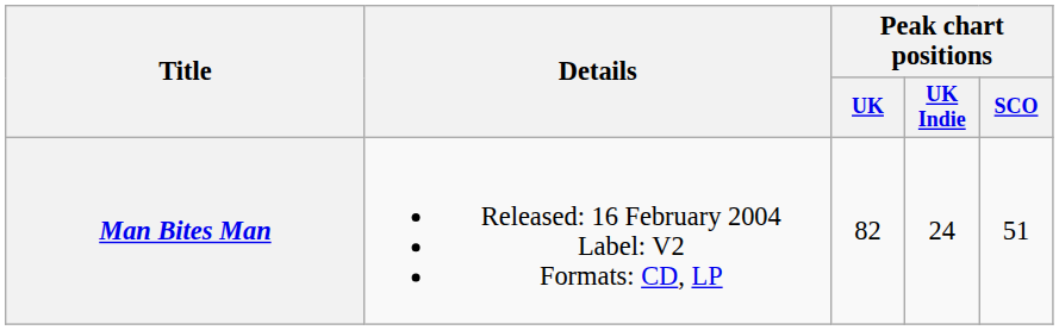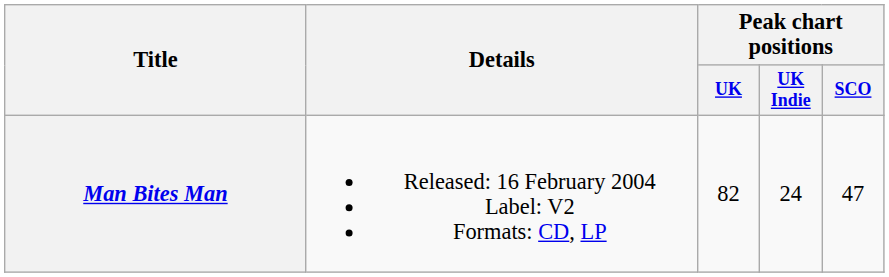 <table class="wikitable plainrowheaders" style="text-align:center;">
 <tr>
 <th scope="col" rowspan="2" style="width:13em;">Title</th>
 <th scope="col" rowspan="2" style="width:17em;">Details</th>
 <th scope="col" colspan="3">Peak chart positions</th>
 </tr>
 <tr>
 <th scope="col" style="width:3em;font-size:80%;"><a href='#'>UK</a><br></th>
 <th scope="col" style="width:3em;font-size:80%;"><a href='#'>UK<br>Indie</a><br></th>
 <th scope="col" style="width:3em;font-size:80%;"><a href='#'>SCO</a><br></th>
 </tr>
 <tr>
 <th scope="row"><em><a href='#'>Man Bites Man</a></em></th>
 <td><br><ul><li>Released: 16 February 2004</li><li>Label: V2</li><li>Formats: <a href='#'>CD</a>, <a href='#'>LP</a></li></ul></td>
 <td>82</td>
 <td>24</td>
-<td>51</td>
+<td>47</td>
 </tr>
 </table>
